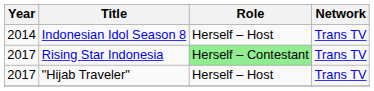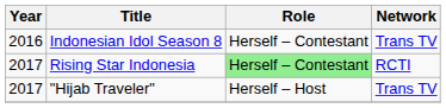 <table class="wikitable plainrowheaders">
 <tr>
 <th width="1em">Year</th>
 <th>Title</th>
 <th>Role</th>
 <th>Network</th>
 </tr>
 <tr>
-<td rowspan="1">2014</td>
+<td rowspan="1">2016</td>
 <td><a href='#'>Indonesian Idol Season 8</a></td>
-<td rowspan="1">Herself – Host</td>
+<td rowspan="1">Herself – Contestant</td>
 <td rowspan="1"><a href='#'>Trans TV</a></td>
 </tr>
 <tr>
 <td rowspan="1">2017</td>
 <td><a href='#'>Rising Star Indonesia</a></td>
 <td rowspan="1" style="background: lightgreen;">Herself – Contestant</td>
-<td rowspan="1"><a href='#'>Trans TV</a></td>
+<td rowspan="1"><a href='#'>RCTI</a></td>
 </tr>
 <tr>
 <td rowspan="1">2017</td>
 <td>"Hijab Traveler"</td>
 <td rowspan="1">Herself – Host</td>
 <td rowspan="1"><a href='#'>Trans TV</a></td>
 </tr>
 <tr>
 </tr>
 </table>
